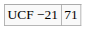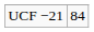 <table class="wikitable">
 <tr align="center">
 </tr>
 <tr align="center">
 <td>UCF −21</td>
-<td>71</td>
+<td>84</td>
 </tr>
 </table>
